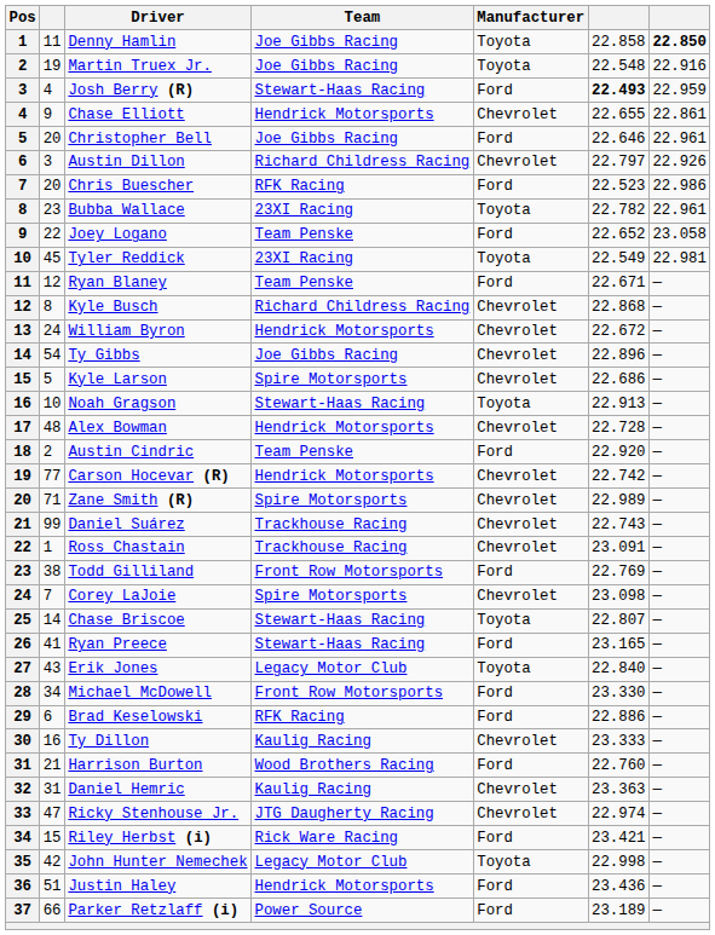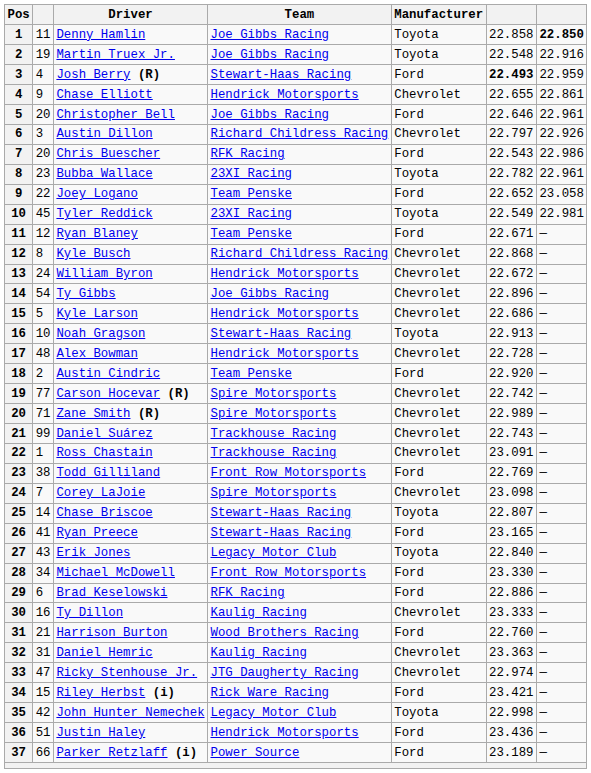 <table class="wikitable" style="font-size:95%">
 <tr>
 <th>Pos</th>
 <th></th>
 <th>Driver</th>
 <th>Team</th>
 <th>Manufacturer</th>
 <th></th>
 <th></th>
 </tr>
 <tr>
 <th>1</th>
 <td>11</td>
 <td><a href='#'>Denny Hamlin</a></td>
 <td><a href='#'>Joe Gibbs Racing</a></td>
 <td>Toyota</td>
 <td>22.858</td>
 <td><strong>22.850</strong></td>
 </tr>
 <tr>
 <th>2</th>
 <td>19</td>
 <td><a href='#'>Martin Truex Jr.</a></td>
 <td><a href='#'>Joe Gibbs Racing</a></td>
 <td>Toyota</td>
 <td>22.548</td>
 <td>22.916</td>
 </tr>
 <tr>
 <th>3</th>
 <td>4</td>
 <td><a href='#'>Josh Berry</a> <strong>(R)</strong></td>
 <td><a href='#'>Stewart-Haas Racing</a></td>
 <td>Ford</td>
 <td><strong>22.493</strong></td>
 <td>22.959</td>
 </tr>
 <tr>
 <th>4</th>
 <td>9</td>
 <td><a href='#'>Chase Elliott</a></td>
 <td><a href='#'>Hendrick Motorsports</a></td>
 <td>Chevrolet</td>
 <td>22.655</td>
 <td>22.861</td>
 </tr>
 <tr>
 <th>5</th>
 <td>20</td>
 <td><a href='#'>Christopher Bell</a></td>
 <td><a href='#'>Joe Gibbs Racing</a></td>
 <td>Ford</td>
 <td>22.646</td>
 <td>22.961</td>
 </tr>
 <tr>
 <th>6</th>
 <td>3</td>
 <td><a href='#'>Austin Dillon</a></td>
 <td><a href='#'>Richard Childress Racing</a></td>
 <td>Chevrolet</td>
 <td>22.797</td>
 <td>22.926</td>
 </tr>
 <tr>
 <th>7</th>
 <td>20</td>
 <td><a href='#'>Chris Buescher</a></td>
 <td><a href='#'>RFK Racing</a></td>
 <td>Ford</td>
-<td>22.523</td>
+<td>22.543</td>
 <td>22.986</td>
 </tr>
 <tr>
 <th>8</th>
 <td>23</td>
 <td><a href='#'>Bubba Wallace</a></td>
 <td><a href='#'>23XI Racing</a></td>
 <td>Toyota</td>
 <td>22.782</td>
 <td>22.961</td>
 </tr>
 <tr>
 <th>9</th>
 <td>22</td>
 <td><a href='#'>Joey Logano</a></td>
 <td><a href='#'>Team Penske</a></td>
 <td>Ford</td>
 <td>22.652</td>
 <td>23.058</td>
 </tr>
 <tr>
 <th>10</th>
 <td>45</td>
 <td><a href='#'>Tyler Reddick</a></td>
 <td><a href='#'>23XI Racing</a></td>
 <td>Toyota</td>
 <td>22.549</td>
 <td>22.981</td>
 </tr>
 <tr>
 <th>11</th>
 <td>12</td>
 <td><a href='#'>Ryan Blaney</a></td>
 <td><a href='#'>Team Penske</a></td>
 <td>Ford</td>
 <td>22.671</td>
 <td>—</td>
 </tr>
 <tr>
 <th>12</th>
 <td>8</td>
 <td><a href='#'>Kyle Busch</a></td>
 <td><a href='#'>Richard Childress Racing</a></td>
 <td>Chevrolet</td>
 <td>22.868</td>
 <td>—</td>
 </tr>
 <tr>
 <th>13</th>
 <td>24</td>
 <td><a href='#'>William Byron</a></td>
 <td><a href='#'>Hendrick Motorsports</a></td>
 <td>Chevrolet</td>
 <td>22.672</td>
 <td>—</td>
 </tr>
 <tr>
 <th>14</th>
 <td>54</td>
 <td><a href='#'>Ty Gibbs</a></td>
 <td><a href='#'>Joe Gibbs Racing</a></td>
 <td>Chevrolet</td>
 <td>22.896</td>
 <td>—</td>
 </tr>
 <tr>
 <th>15</th>
 <td>5</td>
 <td><a href='#'>Kyle Larson</a></td>
-<td><a href='#'>Spire Motorsports</a></td>
+<td><a href='#'>Hendrick Motorsports</a></td>
 <td>Chevrolet</td>
 <td>22.686</td>
 <td>—</td>
 </tr>
 <tr>
 <th>16</th>
 <td>10</td>
 <td><a href='#'>Noah Gragson</a></td>
 <td><a href='#'>Stewart-Haas Racing</a></td>
 <td>Toyota</td>
 <td>22.913</td>
 <td>—</td>
 </tr>
 <tr>
 <th>17</th>
 <td>48</td>
 <td><a href='#'>Alex Bowman</a></td>
 <td><a href='#'>Hendrick Motorsports</a></td>
 <td>Chevrolet</td>
 <td>22.728</td>
 <td>—</td>
 </tr>
 <tr>
 <th>18</th>
 <td>2</td>
 <td><a href='#'>Austin Cindric</a></td>
 <td><a href='#'>Team Penske</a></td>
 <td>Ford</td>
 <td>22.920</td>
 <td>—</td>
 </tr>
 <tr>
 <th>19</th>
 <td>77</td>
 <td><a href='#'>Carson Hocevar</a> <strong>(R)</strong></td>
-<td><a href='#'>Hendrick Motorsports</a></td>
+<td><a href='#'>Spire Motorsports</a></td>
 <td>Chevrolet</td>
 <td>22.742</td>
 <td>—</td>
 </tr>
 <tr>
 <th>20</th>
 <td>71</td>
 <td><a href='#'>Zane Smith</a> <strong>(R)</strong></td>
 <td><a href='#'>Spire Motorsports</a></td>
 <td>Chevrolet</td>
 <td>22.989</td>
 <td>—</td>
 </tr>
 <tr>
 <th>21</th>
 <td>99</td>
 <td><a href='#'>Daniel Suárez</a></td>
 <td><a href='#'>Trackhouse Racing</a></td>
 <td>Chevrolet</td>
 <td>22.743</td>
 <td>—</td>
 </tr>
 <tr>
 <th>22</th>
 <td>1</td>
 <td><a href='#'>Ross Chastain</a></td>
 <td><a href='#'>Trackhouse Racing</a></td>
 <td>Chevrolet</td>
 <td>23.091</td>
 <td>—</td>
 </tr>
 <tr>
 <th>23</th>
 <td>38</td>
 <td><a href='#'>Todd Gilliland</a></td>
 <td><a href='#'>Front Row Motorsports</a></td>
 <td>Ford</td>
 <td>22.769</td>
 <td>—</td>
 </tr>
 <tr>
 <th>24</th>
 <td>7</td>
 <td><a href='#'>Corey LaJoie</a></td>
 <td><a href='#'>Spire Motorsports</a></td>
 <td>Chevrolet</td>
 <td>23.098</td>
 <td>—</td>
 </tr>
 <tr>
 <th>25</th>
 <td>14</td>
 <td><a href='#'>Chase Briscoe</a></td>
 <td><a href='#'>Stewart-Haas Racing</a></td>
 <td>Toyota</td>
 <td>22.807</td>
 <td>—</td>
 </tr>
 <tr>
 <th>26</th>
 <td>41</td>
 <td><a href='#'>Ryan Preece</a></td>
 <td><a href='#'>Stewart-Haas Racing</a></td>
 <td>Ford</td>
 <td>23.165</td>
 <td>—</td>
 </tr>
 <tr>
 <th>27</th>
 <td>43</td>
 <td><a href='#'>Erik Jones</a></td>
 <td><a href='#'>Legacy Motor Club</a></td>
 <td>Toyota</td>
 <td>22.840</td>
 <td>—</td>
 </tr>
 <tr>
 <th>28</th>
 <td>34</td>
 <td><a href='#'>Michael McDowell</a></td>
 <td><a href='#'>Front Row Motorsports</a></td>
 <td>Ford</td>
 <td>23.330</td>
 <td>—</td>
 </tr>
 <tr>
 <th>29</th>
 <td>6</td>
 <td><a href='#'>Brad Keselowski</a></td>
 <td><a href='#'>RFK Racing</a></td>
 <td>Ford</td>
 <td>22.886</td>
 <td>—</td>
 </tr>
 <tr>
 <th>30</th>
 <td>16</td>
 <td><a href='#'>Ty Dillon</a></td>
 <td><a href='#'>Kaulig Racing</a></td>
 <td>Chevrolet</td>
 <td>23.333</td>
 <td>—</td>
 </tr>
 <tr>
 <th>31</th>
 <td>21</td>
 <td><a href='#'>Harrison Burton</a></td>
 <td><a href='#'>Wood Brothers Racing</a></td>
 <td>Ford</td>
 <td>22.760</td>
 <td>—</td>
 </tr>
 <tr>
 <th>32</th>
 <td>31</td>
 <td><a href='#'>Daniel Hemric</a></td>
 <td><a href='#'>Kaulig Racing</a></td>
 <td>Chevrolet</td>
 <td>23.363</td>
 <td>—</td>
 </tr>
 <tr>
 <th>33</th>
 <td>47</td>
 <td><a href='#'>Ricky Stenhouse Jr.</a></td>
 <td><a href='#'>JTG Daugherty Racing</a></td>
 <td>Chevrolet</td>
 <td>22.974</td>
 <td>—</td>
 </tr>
 <tr>
 <th>34</th>
 <td>15</td>
 <td><a href='#'>Riley Herbst</a> <strong>(i)</strong></td>
 <td><a href='#'>Rick Ware Racing</a></td>
 <td>Ford</td>
 <td>23.421</td>
 <td>—</td>
 </tr>
 <tr>
 <th>35</th>
 <td>42</td>
 <td><a href='#'>John Hunter Nemechek</a></td>
 <td><a href='#'>Legacy Motor Club</a></td>
 <td>Toyota</td>
 <td>22.998</td>
 <td>—</td>
 </tr>
 <tr>
 <th>36</th>
 <td>51</td>
 <td><a href='#'>Justin Haley</a></td>
 <td><a href='#'>Hendrick Motorsports</a></td>
 <td>Ford</td>
 <td>23.436</td>
 <td>—</td>
 </tr>
 <tr>
 <th>37</th>
 <td>66</td>
 <td><a href='#'>Parker Retzlaff</a> <strong>(i)</strong></td>
 <td><a href='#'>Power Source</a></td>
 <td>Ford</td>
 <td>23.189</td>
 <td>—</td>
 </tr>
 <tr>
 <th colspan="7"></th>
 </tr>
 </table>
